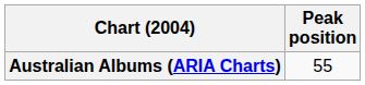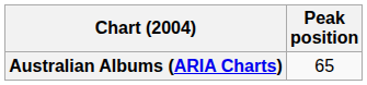 <table class="wikitable sortable plainrowheaders" style="text-align:center">
 <tr>
 <th scope="col">Chart (2004)</th>
 <th scope="col">Peak<br>position</th>
 </tr>
 <tr>
 <th scope="row">Australian Albums (<a href='#'>ARIA Charts</a>)</th>
-<td>55</td>
+<td>65</td>
 </tr>
 </table>
